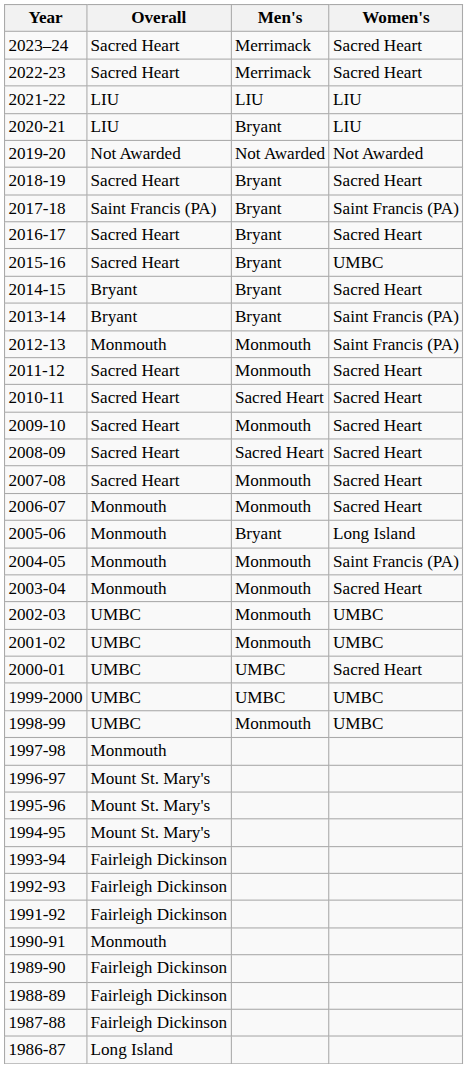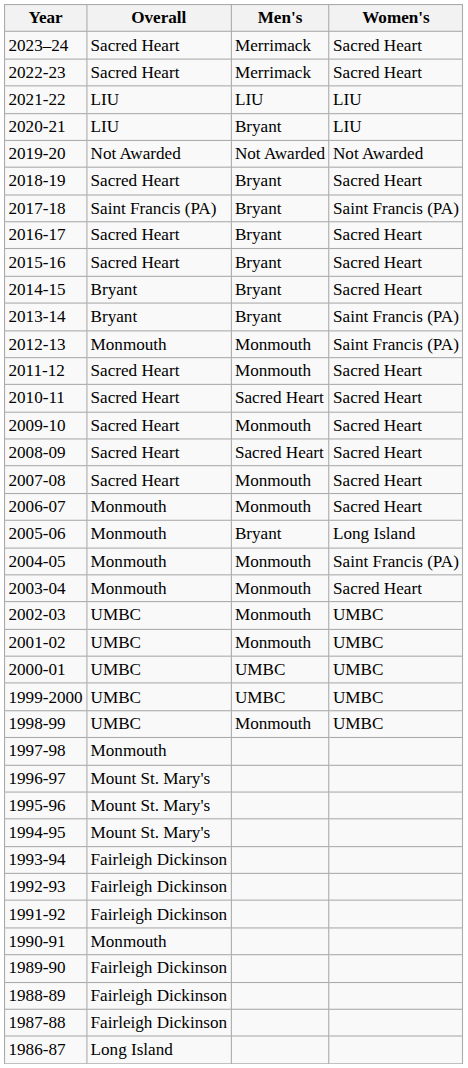 <table class="wikitable sortable">
 <tr>
 <th>Year</th>
 <th>Overall</th>
 <th>Men's</th>
 <th>Women's</th>
 </tr>
 <tr>
 <td>2023–24</td>
 <td>Sacred Heart</td>
 <td>Merrimack</td>
 <td>Sacred Heart</td>
 </tr>
 <tr>
 <td>2022-23</td>
 <td>Sacred Heart</td>
 <td>Merrimack</td>
 <td>Sacred Heart</td>
 </tr>
 <tr>
 <td>2021-22</td>
 <td>LIU</td>
 <td>LIU</td>
 <td>LIU</td>
 </tr>
 <tr>
 <td>2020-21</td>
 <td>LIU</td>
 <td>Bryant</td>
 <td>LIU</td>
 </tr>
 <tr>
 <td>2019-20</td>
 <td>Not Awarded</td>
 <td>Not Awarded</td>
 <td>Not Awarded</td>
 </tr>
 <tr>
 <td>2018-19</td>
 <td>Sacred Heart</td>
 <td>Bryant</td>
 <td>Sacred Heart</td>
 </tr>
 <tr>
 <td>2017-18</td>
 <td>Saint Francis (PA)</td>
 <td>Bryant</td>
 <td>Saint Francis (PA)</td>
 </tr>
 <tr>
 <td>2016-17</td>
 <td>Sacred Heart</td>
 <td>Bryant</td>
 <td>Sacred Heart</td>
 </tr>
 <tr>
 <td>2015-16</td>
 <td>Sacred Heart</td>
 <td>Bryant</td>
-<td>UMBC</td>
+<td>Sacred Heart</td>
 </tr>
 <tr>
 <td>2014-15</td>
 <td>Bryant</td>
 <td>Bryant</td>
 <td>Sacred Heart</td>
 </tr>
 <tr>
 <td>2013-14</td>
 <td>Bryant</td>
 <td>Bryant</td>
 <td>Saint Francis (PA)</td>
 </tr>
 <tr>
 <td>2012-13</td>
 <td>Monmouth</td>
 <td>Monmouth</td>
 <td>Saint Francis (PA)</td>
 </tr>
 <tr>
 <td>2011-12</td>
 <td>Sacred Heart</td>
 <td>Monmouth</td>
 <td>Sacred Heart</td>
 </tr>
 <tr>
 <td>2010-11</td>
 <td>Sacred Heart</td>
 <td>Sacred Heart</td>
 <td>Sacred Heart</td>
 </tr>
 <tr>
 <td>2009-10</td>
 <td>Sacred Heart</td>
 <td>Monmouth</td>
 <td>Sacred Heart</td>
 </tr>
 <tr>
 <td>2008-09</td>
 <td>Sacred Heart</td>
 <td>Sacred Heart</td>
 <td>Sacred Heart</td>
 </tr>
 <tr>
 <td>2007-08</td>
 <td>Sacred Heart</td>
 <td>Monmouth</td>
 <td>Sacred Heart</td>
 </tr>
 <tr>
 <td>2006-07</td>
 <td>Monmouth</td>
 <td>Monmouth</td>
 <td>Sacred Heart</td>
 </tr>
 <tr>
 <td>2005-06</td>
 <td>Monmouth</td>
 <td>Bryant</td>
 <td>Long Island</td>
 </tr>
 <tr>
 <td>2004-05</td>
 <td>Monmouth</td>
 <td>Monmouth</td>
 <td>Saint Francis (PA)</td>
 </tr>
 <tr>
 <td>2003-04</td>
 <td>Monmouth</td>
 <td>Monmouth</td>
 <td>Sacred Heart</td>
 </tr>
 <tr>
 <td>2002-03</td>
 <td>UMBC</td>
 <td>Monmouth</td>
 <td>UMBC</td>
 </tr>
 <tr>
 <td>2001-02</td>
 <td>UMBC</td>
 <td>Monmouth</td>
 <td>UMBC</td>
 </tr>
 <tr>
 <td>2000-01</td>
 <td>UMBC</td>
 <td>UMBC</td>
-<td>Sacred Heart</td>
+<td>UMBC</td>
 </tr>
 <tr>
 <td>1999-2000</td>
 <td>UMBC</td>
 <td>UMBC</td>
 <td>UMBC</td>
 </tr>
 <tr>
 <td>1998-99</td>
 <td>UMBC</td>
 <td>Monmouth</td>
 <td>UMBC</td>
 </tr>
 <tr>
 <td>1997-98</td>
 <td>Monmouth</td>
 <td></td>
 <td></td>
 </tr>
 <tr>
 <td>1996-97</td>
 <td>Mount St. Mary's</td>
 <td></td>
 <td></td>
 </tr>
 <tr>
 <td>1995-96</td>
 <td>Mount St. Mary's</td>
 <td></td>
 <td></td>
 </tr>
 <tr>
 <td>1994-95</td>
 <td>Mount St. Mary's</td>
 <td></td>
 <td></td>
 </tr>
 <tr>
 <td>1993-94</td>
 <td>Fairleigh Dickinson</td>
 <td></td>
 <td></td>
 </tr>
 <tr>
 <td>1992-93</td>
 <td>Fairleigh Dickinson</td>
 <td></td>
 <td></td>
 </tr>
 <tr>
 <td>1991-92</td>
 <td>Fairleigh Dickinson</td>
 <td></td>
 <td></td>
 </tr>
 <tr>
 <td>1990-91</td>
 <td>Monmouth</td>
 <td></td>
 <td></td>
 </tr>
 <tr>
 <td>1989-90</td>
 <td>Fairleigh Dickinson</td>
 <td></td>
 <td></td>
 </tr>
 <tr>
 <td>1988-89</td>
 <td>Fairleigh Dickinson</td>
 <td></td>
 <td></td>
 </tr>
 <tr>
 <td>1987-88</td>
 <td>Fairleigh Dickinson</td>
 <td></td>
 <td></td>
 </tr>
 <tr>
 <td>1986-87</td>
 <td>Long Island</td>
 <td></td>
 <td></td>
 </tr>
 </table>
